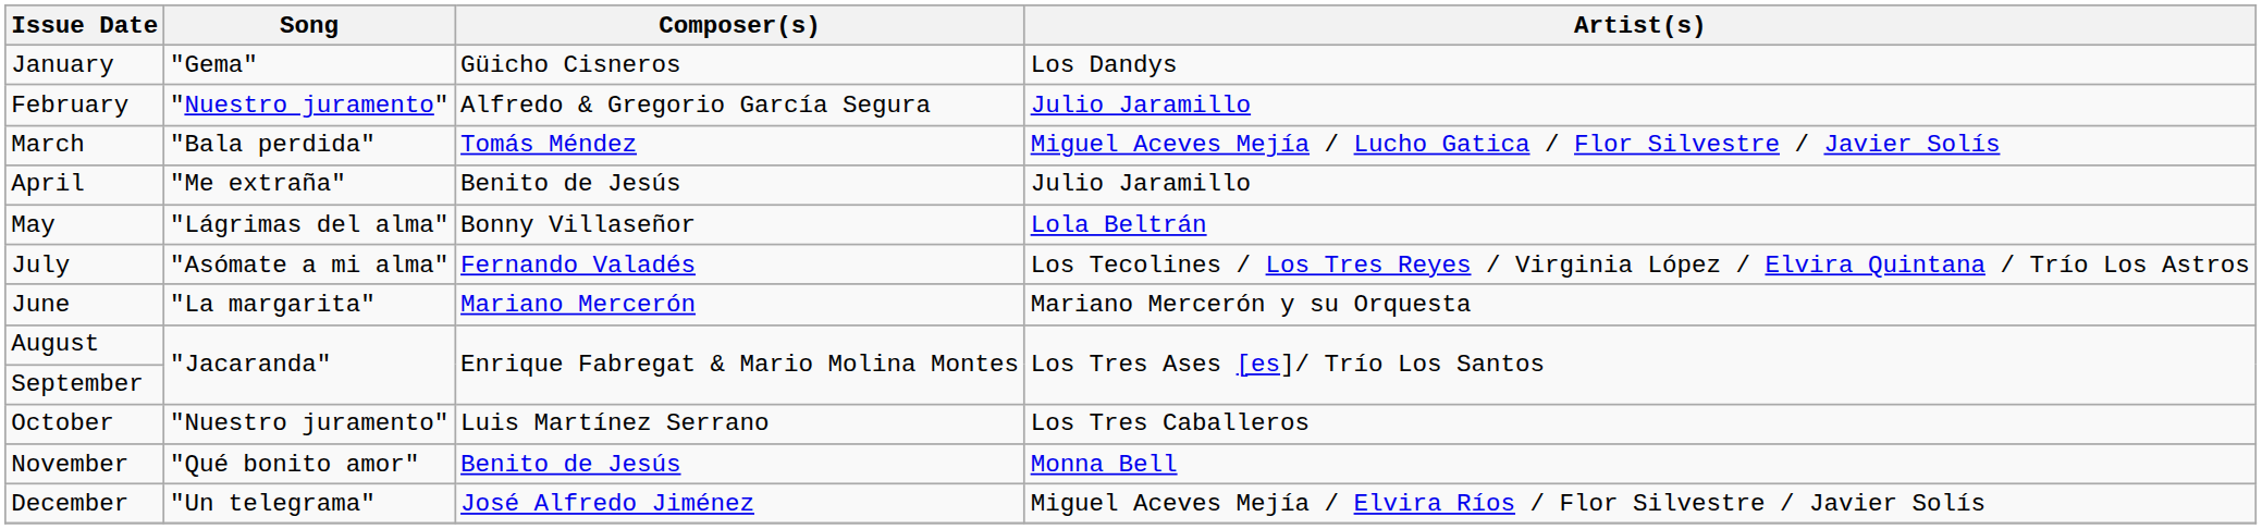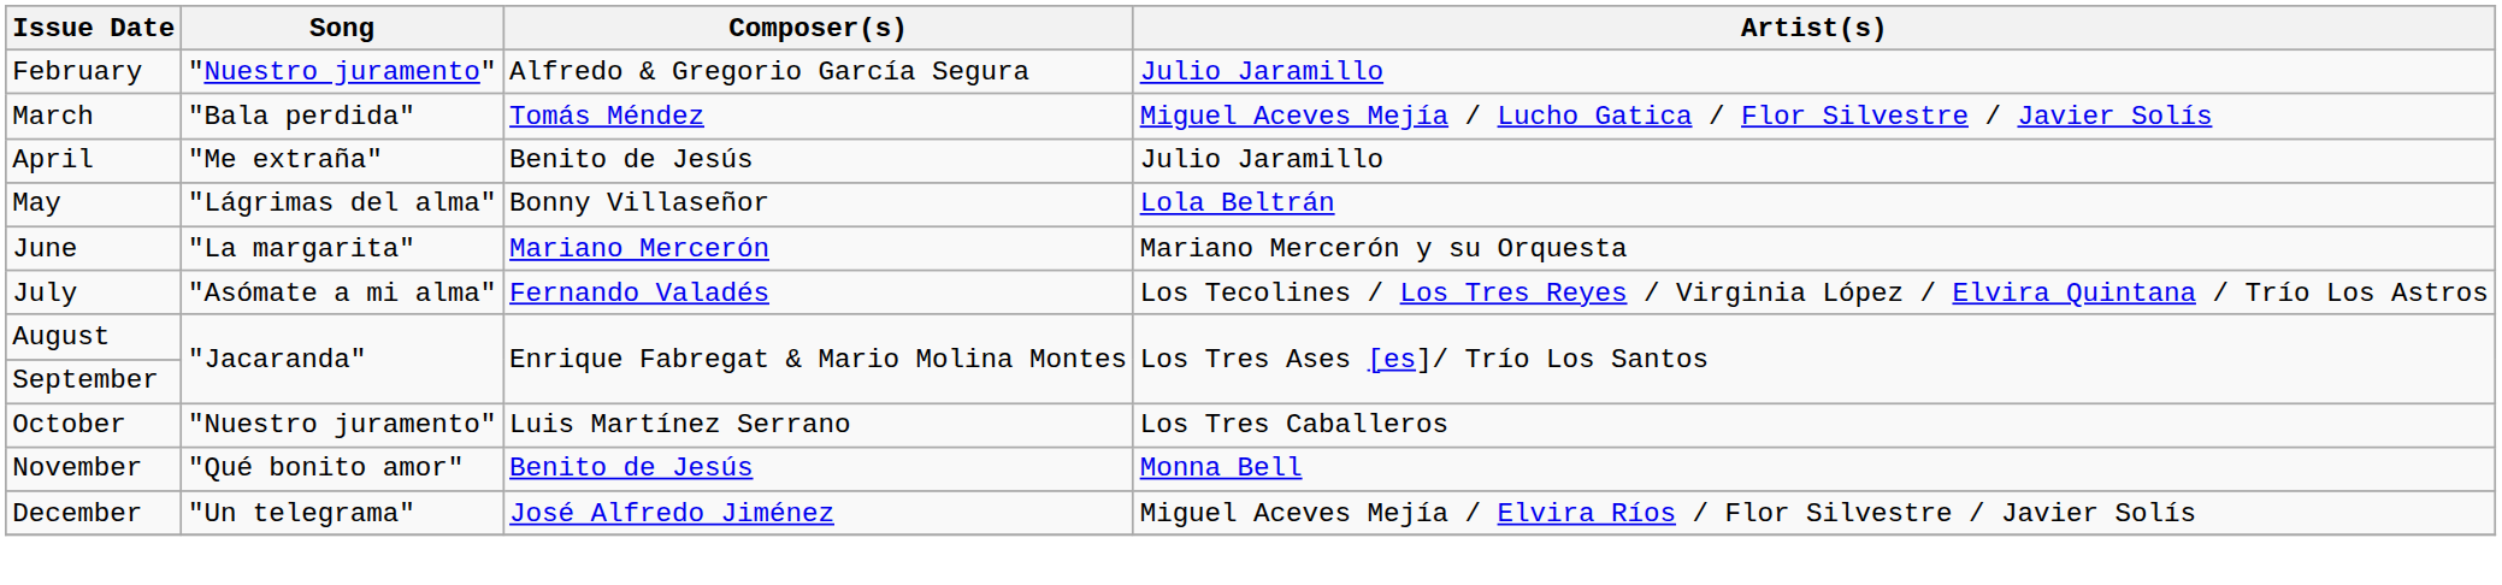 <table class="wikitable">
 <tr>
 <th>Issue Date</th>
 <th>Song</th>
 <th>Composer(s)</th>
 <th>Artist(s)</th>
-</tr>
-<tr>
-<td>January</td>
-<td align="left" rowspan="1">"Gema"</td>
-<td align="left" rowspan="1">Güicho Cisneros</td>
-<td align="left" rowspan="1">Los Dandys</td>
 </tr>
 <tr>
 <td>February</td>
 <td align="left" rowspan="1">"<a href='#'>Nuestro juramento</a>"</td>
 <td align="left" rowspan="1">Alfredo & Gregorio García Segura</td>
 <td align="left" rowspan="1"><a href='#'>Julio Jaramillo</a></td>
 </tr>
 <tr>
 <td>March</td>
 <td align="left" rowspan="1">"Bala perdida"</td>
 <td align="left" rowspan="1"><a href='#'>Tomás Méndez</a></td>
 <td align="left" rowspan="1"><a href='#'>Miguel Aceves Mejía</a> / <a href='#'>Lucho Gatica</a> / <a href='#'>Flor Silvestre</a> / <a href='#'>Javier Solís</a></td>
 </tr>
 <tr>
 <td>April</td>
 <td align="left" rowspan="1">"Me extraña"</td>
 <td align="left" rowspan="1">Benito de Jesús</td>
 <td align="left" rowspan="1">Julio Jaramillo</td>
 </tr>
 <tr>
 <td>May</td>
 <td align="left" rowspan="1">"Lágrimas del alma"</td>
 <td align="left" rowspan="1">Bonny Villaseñor</td>
 <td align="left" rowspan="1"><a href='#'>Lola Beltrán</a></td>
 </tr>
 <tr>
+<td>June</td>
+<td align="left" rowspan="1">"La margarita"</td>
+<td align="left" rowspan="1"><a href='#'>Mariano Mercerón</a></td>
+<td align="left" rowspan="1">Mariano Mercerón y su Orquesta</td>
+</tr>
+<tr>
 <td>July</td>
 <td align="left" rowspan="1">"Asómate a mi alma"</td>
 <td align="left" rowspan="1"><a href='#'>Fernando Valadés</a></td>
 <td align="left" rowspan="1">Los Tecolines / <a href='#'>Los Tres Reyes</a> / Virginia López / <a href='#'>Elvira Quintana</a> / Trío Los Astros</td>
-</tr>
-<tr>
-<td>June</td>
-<td align="left" rowspan="1">"La margarita"</td>
-<td align="left" rowspan="1"><a href='#'>Mariano Mercerón</a></td>
-<td align="left" rowspan="1">Mariano Mercerón y su Orquesta</td>
 </tr>
 <tr>
 <td>August</td>
 <td align="left" rowspan="2">"Jacaranda"</td>
 <td align="left" rowspan="2">Enrique Fabregat & Mario Molina Montes</td>
 <td align="left" rowspan="2">Los Tres Ases <a href='#'>[es</a>]/ Trío Los Santos</td>
 </tr>
 <tr>
 <td>September</td>
 </tr>
 <tr>
 <td>October</td>
 <td align="left" rowspan="1">"Nuestro juramento"</td>
 <td align="left" rowspan="1">Luis Martínez Serrano</td>
 <td align="left" rowspan="1">Los Tres Caballeros</td>
 </tr>
 <tr>
 <td>November</td>
 <td align="left" rowspan="1">"Qué bonito amor"</td>
 <td align="left" rowspan="1"><a href='#'>Benito de Jesús</a></td>
 <td align="left" rowspan="1"><a href='#'>Monna Bell</a></td>
 </tr>
 <tr>
 <td>December</td>
 <td align="left" rowspan="1">"Un telegrama"</td>
 <td align="left" rowspan="1"><a href='#'>José Alfredo Jiménez</a></td>
 <td align="left" rowspan="1">Miguel Aceves Mejía / <a href='#'>Elvira Ríos</a> / Flor Silvestre / Javier Solís</td>
 </tr>
 <tr>
 </tr>
 </table>
